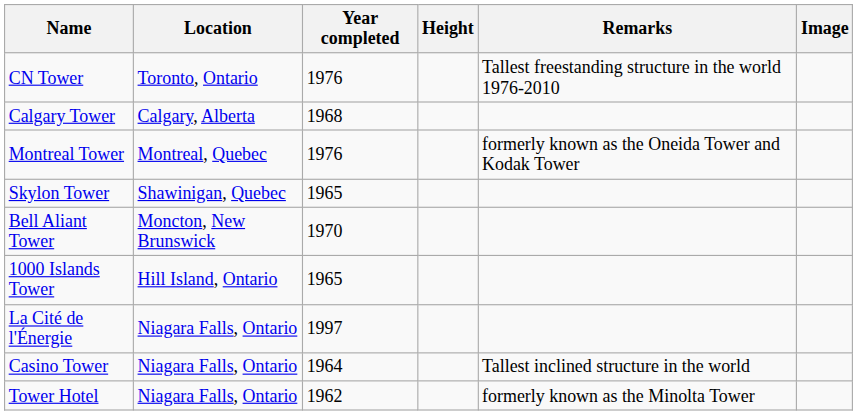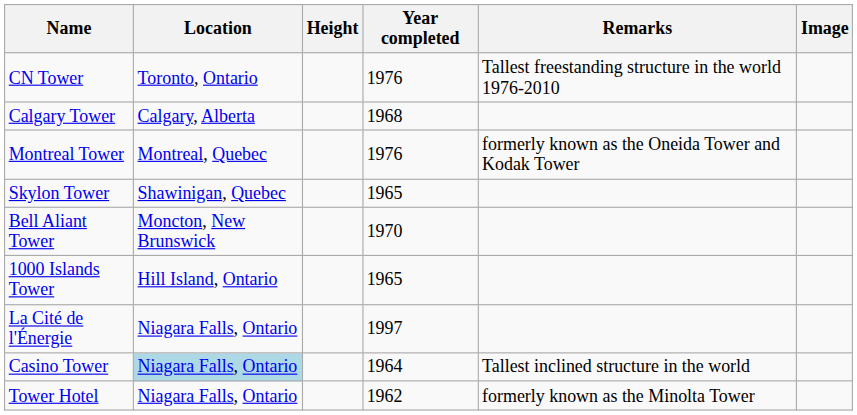 <table class="wikitable sortable" style="width:60%;">
 <tr>
 <th>Name</th>
 <th>Location</th>
+<th>Height</th>
 <th>Year completed</th>
-<th>Height</th>
 <th>Remarks</th>
 <th>Image</th>
 </tr>
 <tr>
 <td><a href='#'>CN Tower</a></td>
 <td><a href='#'>Toronto</a>, <a href='#'>Ontario</a></td>
+<td></td>
 <td>1976</td>
-<td></td>
 <td>Tallest freestanding structure in the world 1976-2010</td>
 <td></td>
 </tr>
 <tr>
 <td><a href='#'>Calgary Tower</a></td>
 <td><a href='#'>Calgary</a>, <a href='#'>Alberta</a></td>
+<td></td>
 <td>1968</td>
-<td></td>
 <td></td>
 <td></td>
 </tr>
 <tr>
 <td><a href='#'>Montreal Tower</a></td>
 <td><a href='#'>Montreal</a>, <a href='#'>Quebec</a></td>
+<td></td>
 <td>1976</td>
-<td></td>
 <td>formerly known as the Oneida Tower and Kodak Tower</td>
 <td></td>
 </tr>
 <tr>
 <td><a href='#'>Skylon Tower</a></td>
 <td><a href='#'>Shawinigan</a>, <a href='#'>Quebec</a></td>
+<td></td>
 <td>1965</td>
-<td></td>
 <td></td>
 <td></td>
 </tr>
 <tr>
 <td><a href='#'>Bell Aliant Tower</a></td>
 <td><a href='#'>Moncton</a>, <a href='#'>New Brunswick</a></td>
+<td></td>
 <td>1970</td>
-<td></td>
 <td></td>
 <td></td>
 </tr>
 <tr>
 <td><a href='#'>1000 Islands Tower</a></td>
 <td><a href='#'>Hill Island</a>, <a href='#'>Ontario</a></td>
+<td></td>
 <td>1965</td>
-<td></td>
 <td></td>
 <td></td>
 </tr>
 <tr>
 <td><a href='#'>La Cité de l'Énergie</a></td>
 <td><a href='#'>Niagara Falls</a>, <a href='#'>Ontario</a></td>
+<td></td>
 <td>1997</td>
-<td></td>
 <td></td>
 <td></td>
 </tr>
 <tr>
 <td><a href='#'>Casino Tower</a></td>
-<td><a href='#'>Niagara Falls</a>, <a href='#'>Ontario</a></td>
+<td style="background: lightblue;"><a href='#'>Niagara Falls</a>, <a href='#'>Ontario</a></td>
+<td></td>
 <td>1964</td>
-<td></td>
 <td>Tallest inclined structure in the world</td>
 <td></td>
 </tr>
 <tr>
 <td><a href='#'>Tower Hotel</a></td>
 <td><a href='#'>Niagara Falls</a>, <a href='#'>Ontario</a></td>
+<td></td>
 <td>1962</td>
-<td></td>
 <td>formerly known as the Minolta Tower</td>
 <td></td>
 </tr>
 </table>
